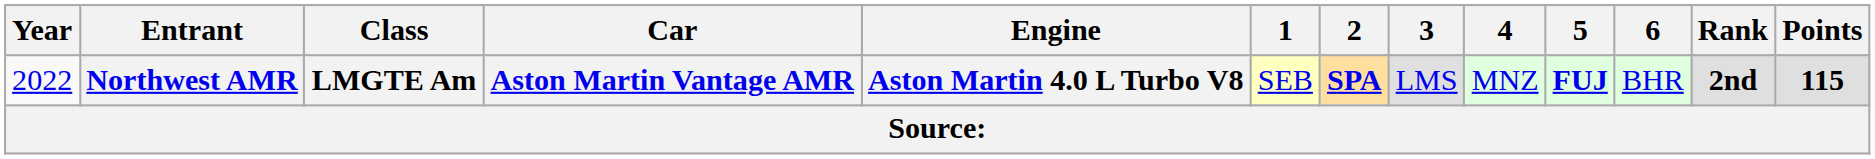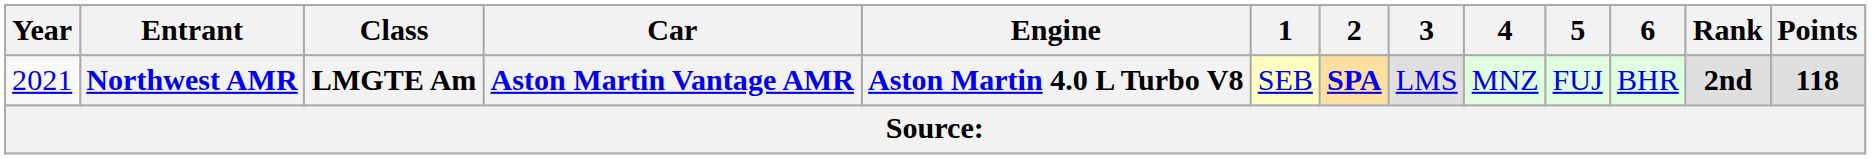 <table class="wikitable" style="text-align:center; font-size:90%">
 <tr>
 <th>Year</th>
 <th>Entrant</th>
 <th>Class</th>
 <th>Car</th>
 <th>Engine</th>
 <th>1</th>
 <th>2</th>
 <th>3</th>
 <th>4</th>
 <th>5</th>
 <th>6</th>
 <th>Rank</th>
 <th>Points</th>
 </tr>
 <tr>
-<td><a href='#'>2022</a></td>
+<td><a href='#'>2021</a></td>
 <th><a href='#'>Northwest AMR</a></th>
 <th>LMGTE Am</th>
 <th><a href='#'>Aston Martin Vantage AMR</a></th>
 <th><a href='#'>Aston Martin</a> 4.0 L Turbo V8</th>
 <td style="background:#FFFFBF;"><a href='#'>SEB</a><br></td>
 <td style="background:#FFDF9F;"><strong><a href='#'>SPA</a><br></strong></td>
 <td style="background:#DFDFDF;"><a href='#'>LMS</a><br></td>
 <td style="background:#DFFFDF;"><a href='#'>MNZ</a><br></td>
-<td style="background:#DFFFDF;"><strong><a href='#'>FUJ</a><br></strong></td>
+<td style="background:#DFFFDF;"><a href='#'>FUJ</a><br></td>
 <td style="background:#DFFFDF;"><a href='#'>BHR</a><br></td>
 <th style="background:#DFDFDF;">2nd</th>
-<th style="background:#DFDFDF;">115</th>
+<th style="background:#DFDFDF;">118</th>
 </tr>
 <tr>
 <th colspan="13">Source:</th>
 </tr>
 </table>
